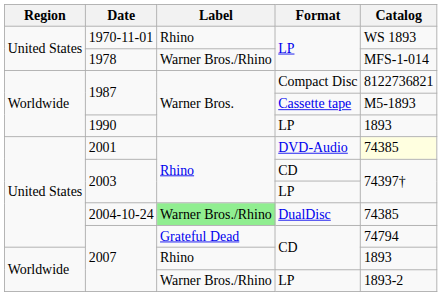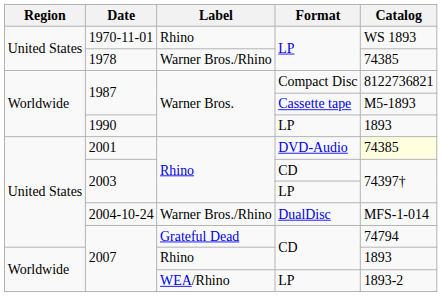 <table class="wikitable">
 <tr>
 <th>Region</th>
 <th>Date</th>
 <th>Label</th>
 <th>Format</th>
 <th>Catalog</th>
 </tr>
 <tr>
 <td rowspan="2">United States</td>
 <td>1970-11-01</td>
 <td>Rhino</td>
 <td rowspan="2"><a href='#'>LP</a></td>
 <td>WS 1893</td>
 </tr>
 <tr>
 <td>1978</td>
 <td>Warner Bros./Rhino</td>
-<td>MFS-1-014</td>
+<td>74385</td>
 </tr>
 <tr>
 <td rowspan="3">Worldwide</td>
 <td rowspan="2">1987</td>
 <td rowspan="3">Warner Bros.</td>
 <td>Compact Disc</td>
 <td>8122736821</td>
 </tr>
 <tr>
 <td><a href='#'>Cassette tape</a></td>
 <td>M5-1893</td>
 </tr>
 <tr>
 <td>1990</td>
 <td>LP</td>
 <td>1893</td>
 </tr>
 <tr>
 <td rowspan="5">United States</td>
 <td>2001</td>
 <td rowspan="3"><a href='#'>Rhino</a></td>
 <td><a href='#'>DVD-Audio</a></td>
 <td style="background: lightyellow;">74385</td>
 </tr>
 <tr>
 <td rowspan="2">2003</td>
 <td>CD</td>
 <td rowspan="2">74397†</td>
 </tr>
 <tr>
 <td>LP</td>
 </tr>
 <tr>
 <td>2004-10-24</td>
-<td style="background: lightgreen;">Warner Bros./Rhino</td>
+<td>Warner Bros./Rhino</td>
 <td><a href='#'>DualDisc</a></td>
-<td>74385</td>
+<td>MFS-1-014</td>
 </tr>
 <tr>
 <td rowspan="3">2007</td>
 <td><a href='#'>Grateful Dead</a></td>
 <td rowspan="2">CD</td>
 <td>74794</td>
 </tr>
 <tr>
 <td rowspan="2">Worldwide</td>
 <td>Rhino</td>
 <td>1893</td>
 </tr>
 <tr>
-<td>Warner Bros./Rhino</td>
+<td><a href='#'>WEA</a>/Rhino</td>
 <td>LP</td>
 <td>1893-2</td>
 </tr>
 </table>
